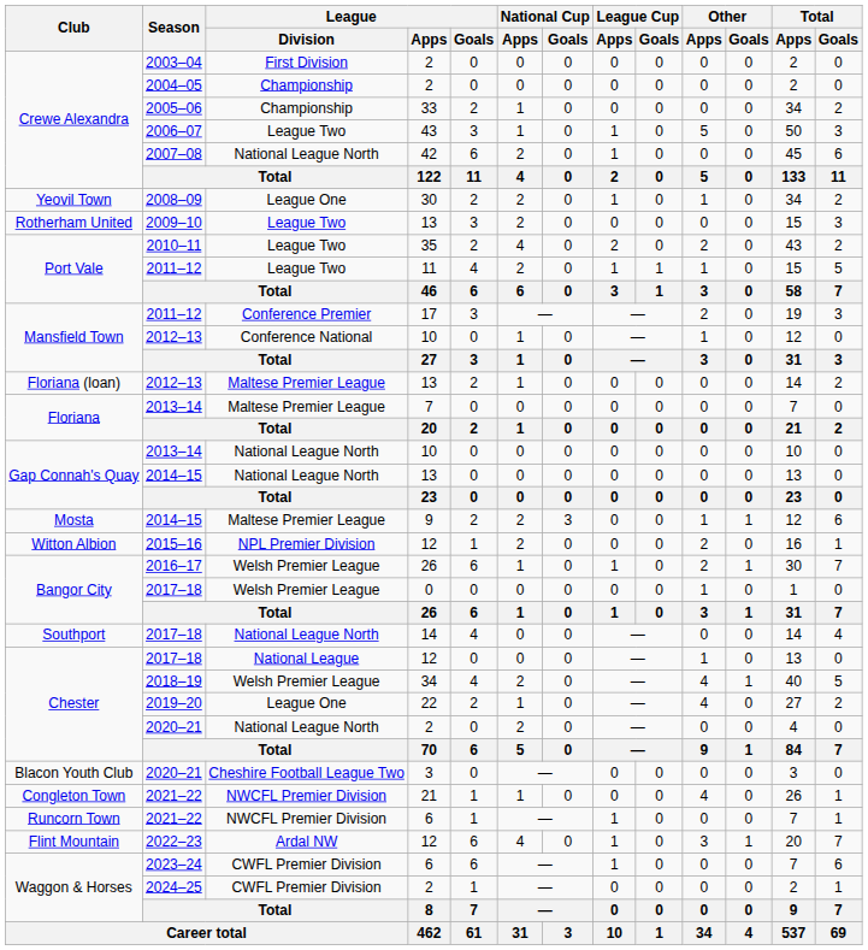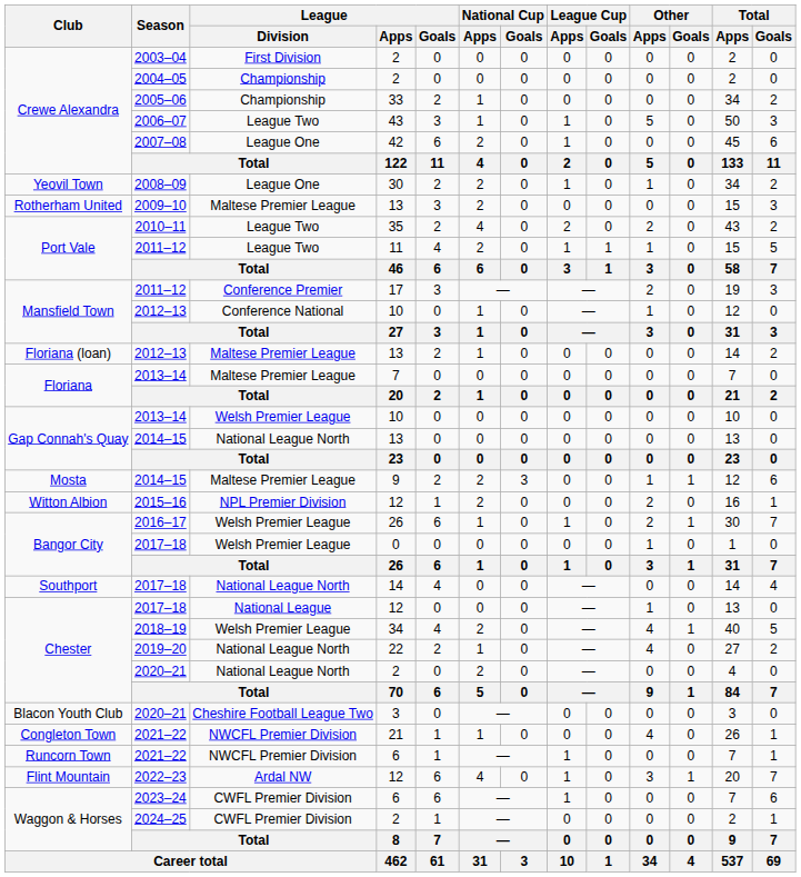 <table class="wikitable" style="text-align:center">
 <tr>
 <th rowspan="2">Club</th>
 <th rowspan="2">Season</th>
 <th colspan="3">League</th>
 <th colspan="2">National Cup</th>
 <th colspan="2">League Cup</th>
 <th colspan="2">Other</th>
 <th colspan="2">Total</th>
 </tr>
 <tr>
 <th>Division</th>
 <th>Apps</th>
 <th>Goals</th>
 <th>Apps</th>
 <th>Goals</th>
 <th>Apps</th>
 <th>Goals</th>
 <th>Apps</th>
 <th>Goals</th>
 <th>Apps</th>
 <th>Goals</th>
 </tr>
 <tr>
 <td rowspan="6"><a href='#'>Crewe Alexandra</a></td>
 <td><a href='#'>2003–04</a></td>
 <td><a href='#'>First Division</a></td>
 <td>2</td>
 <td>0</td>
 <td>0</td>
 <td>0</td>
 <td>0</td>
 <td>0</td>
 <td>0</td>
 <td>0</td>
 <td>2</td>
 <td>0</td>
 </tr>
 <tr>
 <td><a href='#'>2004–05</a></td>
 <td><a href='#'>Championship</a></td>
 <td>2</td>
 <td>0</td>
 <td>0</td>
 <td>0</td>
 <td>0</td>
 <td>0</td>
 <td>0</td>
 <td>0</td>
 <td>2</td>
 <td>0</td>
 </tr>
 <tr>
 <td><a href='#'>2005–06</a></td>
 <td>Championship</td>
 <td>33</td>
 <td>2</td>
 <td>1</td>
 <td>0</td>
 <td>0</td>
 <td>0</td>
 <td>0</td>
 <td>0</td>
 <td>34</td>
 <td>2</td>
 </tr>
 <tr>
 <td><a href='#'>2006–07</a></td>
 <td>League Two</td>
 <td>43</td>
 <td>3</td>
 <td>1</td>
 <td>0</td>
 <td>1</td>
 <td>0</td>
 <td>5</td>
 <td>0</td>
 <td>50</td>
 <td>3</td>
 </tr>
 <tr>
 <td><a href='#'>2007–08</a></td>
-<td>National League North</td>
+<td>League One</td>
 <td>42</td>
 <td>6</td>
 <td>2</td>
 <td>0</td>
 <td>1</td>
 <td>0</td>
 <td>0</td>
 <td>0</td>
 <td>45</td>
 <td>6</td>
 </tr>
 <tr>
 <th colspan="2">Total</th>
 <th>122</th>
 <th>11</th>
 <th>4</th>
 <th>0</th>
 <th>2</th>
 <th>0</th>
 <th>5</th>
 <th>0</th>
 <th>133</th>
 <th>11</th>
 </tr>
 <tr>
 <td><a href='#'>Yeovil Town</a></td>
 <td><a href='#'>2008–09</a></td>
 <td>League One</td>
 <td>30</td>
 <td>2</td>
 <td>2</td>
 <td>0</td>
 <td>1</td>
 <td>0</td>
 <td>1</td>
 <td>0</td>
 <td>34</td>
 <td>2</td>
 </tr>
 <tr>
 <td><a href='#'>Rotherham United</a></td>
 <td><a href='#'>2009–10</a></td>
-<td><a href='#'>League Two</a></td>
+<td>Maltese Premier League</td>
 <td>13</td>
 <td>3</td>
 <td>2</td>
 <td>0</td>
 <td>0</td>
 <td>0</td>
 <td>0</td>
 <td>0</td>
 <td>15</td>
 <td>3</td>
 </tr>
 <tr>
 <td rowspan="3"><a href='#'>Port Vale</a></td>
 <td><a href='#'>2010–11</a></td>
 <td>League Two</td>
 <td>35</td>
 <td>2</td>
 <td>4</td>
 <td>0</td>
 <td>2</td>
 <td>0</td>
 <td>2</td>
 <td>0</td>
 <td>43</td>
 <td>2</td>
 </tr>
 <tr>
 <td><a href='#'>2011–12</a></td>
 <td>League Two</td>
 <td>11</td>
 <td>4</td>
 <td>2</td>
 <td>0</td>
 <td>1</td>
 <td>1</td>
 <td>1</td>
 <td>0</td>
 <td>15</td>
 <td>5</td>
 </tr>
 <tr>
 <th colspan="2">Total</th>
 <th>46</th>
 <th>6</th>
 <th>6</th>
 <th>0</th>
 <th>3</th>
 <th>1</th>
 <th>3</th>
 <th>0</th>
 <th>58</th>
 <th>7</th>
 </tr>
 <tr>
 <td rowspan="3"><a href='#'>Mansfield Town</a></td>
 <td><a href='#'>2011–12</a></td>
 <td><a href='#'>Conference Premier</a></td>
 <td>17</td>
 <td>3</td>
 <td colspan=2>—</td>
 <td colspan=2>—</td>
 <td>2</td>
 <td>0</td>
 <td>19</td>
 <td>3</td>
 </tr>
 <tr>
 <td><a href='#'>2012–13</a></td>
 <td>Conference National</td>
 <td>10</td>
 <td>0</td>
 <td>1</td>
 <td>0</td>
 <td colspan=2>—</td>
 <td>1</td>
 <td>0</td>
 <td>12</td>
 <td>0</td>
 </tr>
 <tr>
 <th colspan="2">Total</th>
 <th>27</th>
 <th>3</th>
 <th>1</th>
 <th>0</th>
 <th colspan=2>—</th>
 <th>3</th>
 <th>0</th>
 <th>31</th>
 <th>3</th>
 </tr>
 <tr>
 <td><a href='#'>Floriana</a> (loan)</td>
 <td><a href='#'>2012–13</a></td>
 <td><a href='#'>Maltese Premier League</a></td>
 <td>13</td>
 <td>2</td>
 <td>1</td>
 <td>0</td>
 <td>0</td>
 <td>0</td>
 <td>0</td>
 <td>0</td>
 <td>14</td>
 <td>2</td>
 </tr>
 <tr>
 <td rowspan="2"><a href='#'>Floriana</a></td>
 <td><a href='#'>2013–14</a></td>
 <td>Maltese Premier League</td>
 <td>7</td>
 <td>0</td>
 <td>0</td>
 <td>0</td>
 <td>0</td>
 <td>0</td>
 <td>0</td>
 <td>0</td>
 <td>7</td>
 <td>0</td>
 </tr>
 <tr>
 <th colspan="2">Total</th>
 <th>20</th>
 <th>2</th>
 <th>1</th>
 <th>0</th>
 <th>0</th>
 <th>0</th>
 <th>0</th>
 <th>0</th>
 <th>21</th>
 <th>2</th>
 </tr>
 <tr>
 <td rowspan="3"><a href='#'>Gap Connah's Quay</a></td>
 <td><a href='#'>2013–14</a></td>
-<td>National League North</td>
+<td><a href='#'>Welsh Premier League</a></td>
 <td>10</td>
 <td>0</td>
 <td>0</td>
 <td>0</td>
 <td>0</td>
 <td>0</td>
 <td>0</td>
 <td>0</td>
 <td>10</td>
 <td>0</td>
 </tr>
 <tr>
 <td><a href='#'>2014–15</a></td>
 <td>National League North</td>
 <td>13</td>
 <td>0</td>
 <td>0</td>
 <td>0</td>
 <td>0</td>
 <td>0</td>
 <td>0</td>
 <td>0</td>
 <td>13</td>
 <td>0</td>
 </tr>
 <tr>
 <th colspan="2">Total</th>
 <th>23</th>
 <th>0</th>
 <th>0</th>
 <th>0</th>
 <th>0</th>
 <th>0</th>
 <th>0</th>
 <th>0</th>
 <th>23</th>
 <th>0</th>
 </tr>
 <tr>
 <td><a href='#'>Mosta</a></td>
 <td><a href='#'>2014–15</a></td>
 <td>Maltese Premier League</td>
 <td>9</td>
 <td>2</td>
 <td>2</td>
 <td>3</td>
 <td>0</td>
 <td>0</td>
 <td>1</td>
 <td>1</td>
 <td>12</td>
 <td>6</td>
 </tr>
 <tr>
 <td><a href='#'>Witton Albion</a></td>
 <td><a href='#'>2015–16</a></td>
 <td><a href='#'>NPL Premier Division</a></td>
 <td>12</td>
 <td>1</td>
 <td>2</td>
 <td>0</td>
 <td>0</td>
 <td>0</td>
 <td>2</td>
 <td>0</td>
 <td>16</td>
 <td>1</td>
 </tr>
 <tr>
 <td rowspan="3"><a href='#'>Bangor City</a></td>
 <td><a href='#'>2016–17</a></td>
 <td>Welsh Premier League</td>
 <td>26</td>
 <td>6</td>
 <td>1</td>
 <td>0</td>
 <td>1</td>
 <td>0</td>
 <td>2</td>
 <td>1</td>
 <td>30</td>
 <td>7</td>
 </tr>
 <tr>
 <td><a href='#'>2017–18</a></td>
 <td>Welsh Premier League</td>
 <td>0</td>
 <td>0</td>
 <td>0</td>
 <td>0</td>
 <td>0</td>
 <td>0</td>
 <td>1</td>
 <td>0</td>
 <td>1</td>
 <td>0</td>
 </tr>
 <tr>
 <th colspan="2">Total</th>
 <th>26</th>
 <th>6</th>
 <th>1</th>
 <th>0</th>
 <th>1</th>
 <th>0</th>
 <th>3</th>
 <th>1</th>
 <th>31</th>
 <th>7</th>
 </tr>
 <tr>
 <td><a href='#'>Southport</a></td>
 <td><a href='#'>2017–18</a></td>
 <td><a href='#'>National League North</a></td>
 <td>14</td>
 <td>4</td>
 <td>0</td>
 <td>0</td>
 <td colspan=2>—</td>
 <td>0</td>
 <td>0</td>
 <td>14</td>
 <td>4</td>
 </tr>
 <tr>
 <td rowspan="5"><a href='#'>Chester</a></td>
 <td><a href='#'>2017–18</a></td>
 <td><a href='#'>National League</a></td>
 <td>12</td>
 <td>0</td>
 <td>0</td>
 <td>0</td>
 <td colspan=2>—</td>
 <td>1</td>
 <td>0</td>
 <td>13</td>
 <td>0</td>
 </tr>
 <tr>
 <td><a href='#'>2018–19</a></td>
 <td>Welsh Premier League</td>
 <td>34</td>
 <td>4</td>
 <td>2</td>
 <td>0</td>
 <td colspan=2>—</td>
 <td>4</td>
 <td>1</td>
 <td>40</td>
 <td>5</td>
 </tr>
 <tr>
 <td><a href='#'>2019–20</a></td>
-<td>League One</td>
+<td>National League North</td>
 <td>22</td>
 <td>2</td>
 <td>1</td>
 <td>0</td>
 <td colspan=2>—</td>
 <td>4</td>
 <td>0</td>
 <td>27</td>
 <td>2</td>
 </tr>
 <tr>
 <td><a href='#'>2020–21</a></td>
 <td>National League North</td>
 <td>2</td>
 <td>0</td>
 <td>2</td>
 <td>0</td>
 <td colspan=2>—</td>
 <td>0</td>
 <td>0</td>
 <td>4</td>
 <td>0</td>
 </tr>
 <tr>
 <th colspan="2">Total</th>
 <th>70</th>
 <th>6</th>
 <th>5</th>
 <th>0</th>
 <th colspan=2>—</th>
 <th>9</th>
 <th>1</th>
 <th>84</th>
 <th>7</th>
 </tr>
 <tr>
 <td>Blacon Youth Club</td>
 <td><a href='#'>2020–21</a></td>
 <td><a href='#'>Cheshire Football League Two</a></td>
 <td>3</td>
 <td>0</td>
 <td colspan=2>—</td>
 <td>0</td>
 <td>0</td>
 <td>0</td>
 <td>0</td>
 <td>3</td>
 <td>0</td>
 </tr>
 <tr>
 <td><a href='#'>Congleton Town</a></td>
 <td><a href='#'>2021–22</a></td>
 <td><a href='#'>NWCFL Premier Division</a></td>
 <td>21</td>
 <td>1</td>
 <td>1</td>
 <td>0</td>
 <td>0</td>
 <td>0</td>
 <td>4</td>
 <td>0</td>
 <td>26</td>
 <td>1</td>
 </tr>
 <tr>
 <td><a href='#'>Runcorn Town</a></td>
 <td><a href='#'>2021–22</a></td>
 <td>NWCFL Premier Division</td>
 <td>6</td>
 <td>1</td>
 <td colspan=2>—</td>
 <td>1</td>
 <td>0</td>
 <td>0</td>
 <td>0</td>
 <td>7</td>
 <td>1</td>
 </tr>
 <tr>
 <td><a href='#'>Flint Mountain</a></td>
 <td><a href='#'>2022–23</a></td>
 <td><a href='#'>Ardal NW</a></td>
 <td>12</td>
 <td>6</td>
 <td>4</td>
 <td>0</td>
 <td>1</td>
 <td>0</td>
 <td>3</td>
 <td>1</td>
 <td>20</td>
 <td>7</td>
 </tr>
 <tr>
 <td rowspan="3">Waggon & Horses</td>
 <td><a href='#'>2023–24</a></td>
 <td>CWFL Premier Division</td>
 <td>6</td>
 <td>6</td>
 <td colspan=2>—</td>
 <td>1</td>
 <td>0</td>
 <td>0</td>
 <td>0</td>
 <td>7</td>
 <td>6</td>
 </tr>
 <tr>
 <td><a href='#'>2024–25</a></td>
 <td>CWFL Premier Division</td>
 <td>2</td>
 <td>1</td>
 <td colspan=2>—</td>
 <td>0</td>
 <td>0</td>
 <td>0</td>
 <td>0</td>
 <td>2</td>
 <td>1</td>
 </tr>
 <tr>
 <th colspan="2">Total</th>
 <th>8</th>
 <th>7</th>
 <th colspan=2>—</th>
 <th>0</th>
 <th>0</th>
 <th>0</th>
 <th>0</th>
 <th>9</th>
 <th>7</th>
 </tr>
 <tr>
 <th colspan="3">Career total</th>
 <th>462</th>
 <th>61</th>
 <th>31</th>
 <th>3</th>
 <th>10</th>
 <th>1</th>
 <th>34</th>
 <th>4</th>
 <th>537</th>
 <th>69</th>
 </tr>
 </table>
